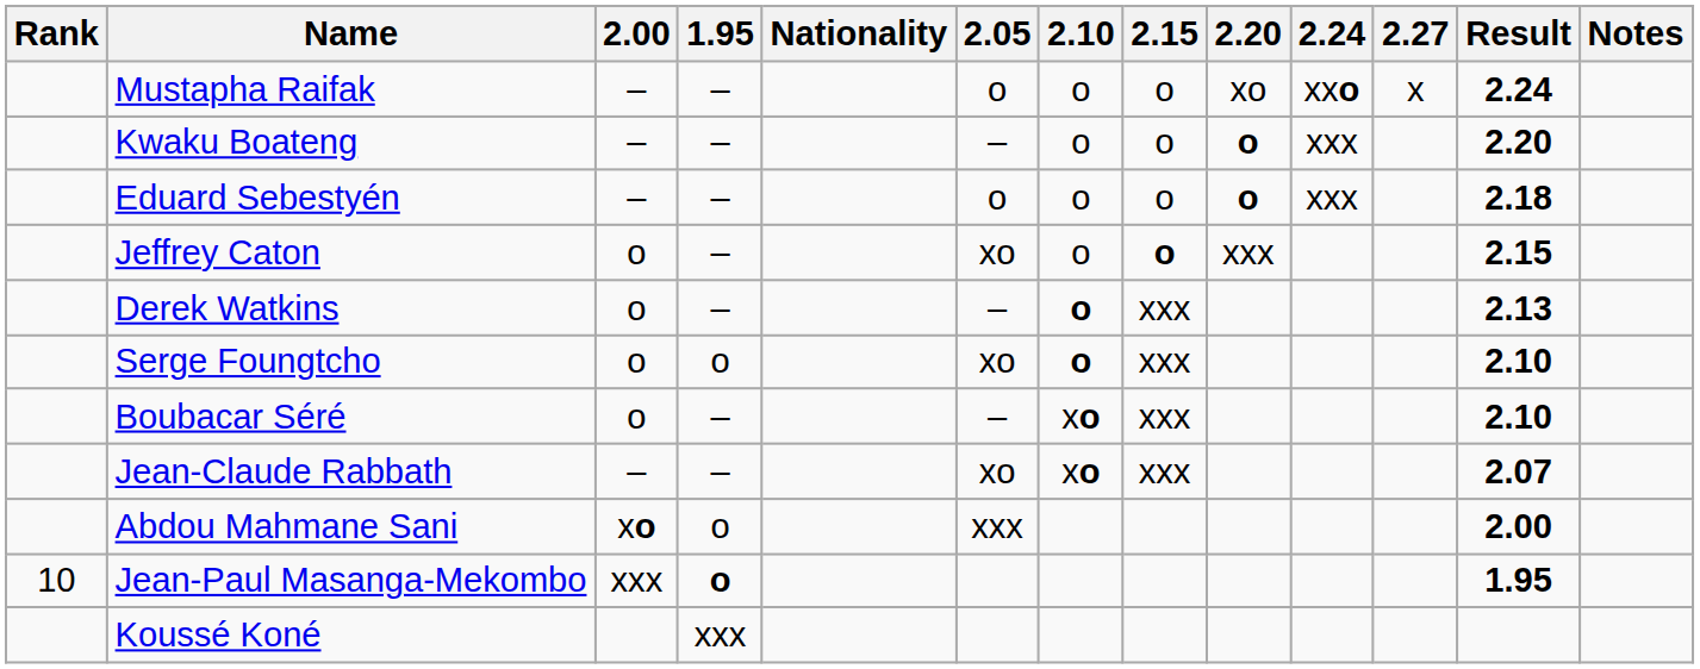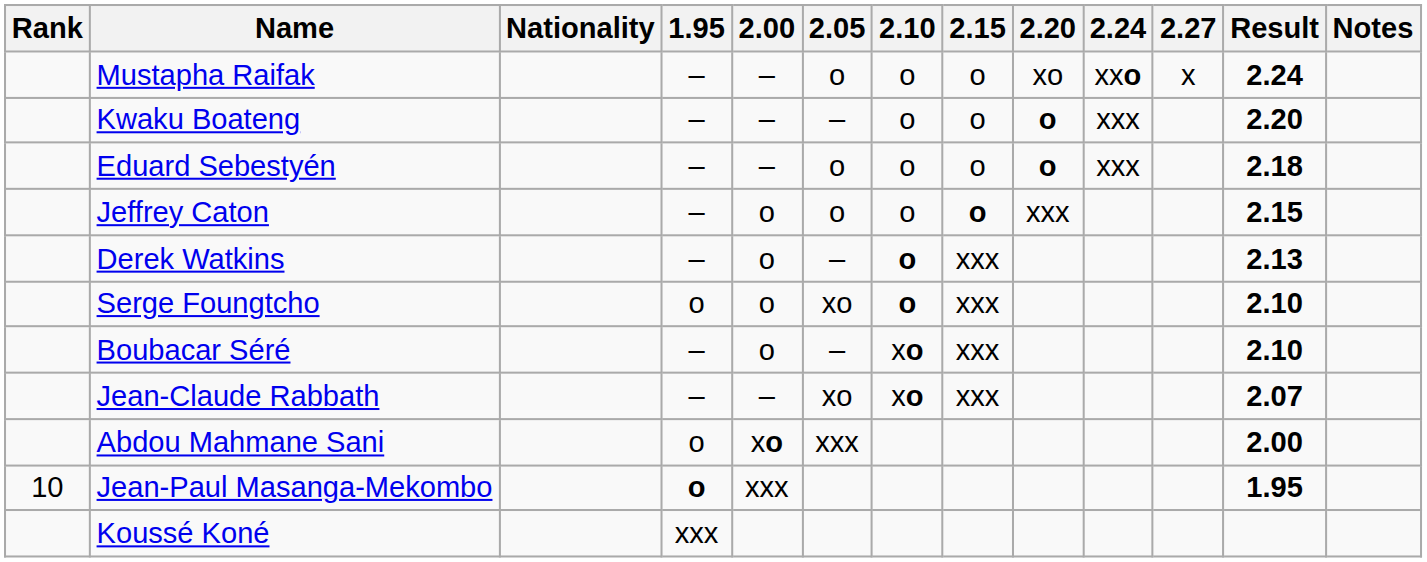 <table class="wikitable sortable" style="text-align:center;font-size:90%">
 <tr>
 <th>Rank</th>
 <th>Name</th>
+<th>Nationality</th>
+<th>1.95</th>
 <th>2.00</th>
-<th>1.95</th>
-<th>Nationality</th>
 <th>2.05</th>
 <th>2.10</th>
 <th>2.15</th>
 <th>2.20</th>
 <th>2.24</th>
 <th>2.27</th>
 <th>Result</th>
 <th>Notes</th>
 </tr>
 <tr>
 <td></td>
 <td align=left><a href='#'>Mustapha Raifak</a></td>
+<td align=left></td>
 <td>–</td>
 <td>–</td>
-<td align=left></td>
 <td>o</td>
 <td>o</td>
 <td>o</td>
 <td>xo</td>
 <td>xx<strong>o</strong></td>
 <td>x</td>
 <td><strong>2.24</strong></td>
 <td></td>
 </tr>
 <tr>
 <td></td>
 <td align=left><a href='#'>Kwaku Boateng</a></td>
+<td align=left></td>
 <td>–</td>
 <td>–</td>
-<td align=left></td>
 <td>–</td>
 <td>o</td>
 <td>o</td>
 <td><strong>o</strong></td>
 <td>xxx</td>
 <td></td>
 <td><strong>2.20</strong></td>
 <td></td>
 </tr>
 <tr>
 <td></td>
 <td align=left><a href='#'>Eduard Sebestyén</a></td>
+<td align=left></td>
 <td>–</td>
 <td>–</td>
-<td align=left></td>
 <td>o</td>
 <td>o</td>
 <td>o</td>
 <td><strong>o</strong></td>
 <td>xxx</td>
 <td></td>
 <td><strong>2.18</strong></td>
 <td></td>
 </tr>
 <tr>
 <td></td>
 <td align=left><a href='#'>Jeffrey Caton</a></td>
+<td align=left></td>
+<td>–</td>
 <td>o</td>
-<td>–</td>
-<td align=left></td>
-<td>xo</td>
+<td>o</td>
 <td>o</td>
 <td><strong>o</strong></td>
 <td>xxx</td>
 <td></td>
 <td></td>
 <td><strong>2.15</strong></td>
 <td></td>
 </tr>
 <tr>
 <td></td>
 <td align=left><a href='#'>Derek Watkins</a></td>
+<td align=left></td>
+<td>–</td>
 <td>o</td>
-<td>–</td>
-<td align=left></td>
 <td>–</td>
 <td><strong>o</strong></td>
 <td>xxx</td>
 <td></td>
 <td></td>
 <td></td>
 <td><strong>2.13</strong></td>
 <td></td>
 </tr>
 <tr>
 <td></td>
 <td align=left><a href='#'>Serge Foungtcho</a></td>
+<td align=left></td>
 <td>o</td>
 <td>o</td>
-<td align=left></td>
 <td>xo</td>
 <td><strong>o</strong></td>
 <td>xxx</td>
 <td></td>
 <td></td>
 <td></td>
 <td><strong>2.10</strong></td>
 <td></td>
 </tr>
 <tr>
 <td></td>
 <td align=left><a href='#'>Boubacar Séré</a></td>
+<td align=left></td>
+<td>–</td>
 <td>o</td>
-<td>–</td>
-<td align=left></td>
 <td>–</td>
 <td>x<strong>o</strong></td>
 <td>xxx</td>
 <td></td>
 <td></td>
 <td></td>
 <td><strong>2.10</strong></td>
 <td></td>
 </tr>
 <tr>
 <td></td>
 <td align=left><a href='#'>Jean-Claude Rabbath</a></td>
+<td align=left></td>
 <td>–</td>
 <td>–</td>
-<td align=left></td>
 <td>xo</td>
 <td>x<strong>o</strong></td>
 <td>xxx</td>
 <td></td>
 <td></td>
 <td></td>
 <td><strong>2.07</strong></td>
 <td></td>
 </tr>
 <tr>
 <td></td>
 <td align=left><a href='#'>Abdou Mahmane Sani</a></td>
+<td align=left></td>
+<td>o</td>
 <td>x<strong>o</strong></td>
-<td>o</td>
-<td align=left></td>
 <td>xxx</td>
 <td></td>
 <td></td>
 <td></td>
 <td></td>
 <td></td>
 <td><strong>2.00</strong></td>
 <td></td>
 </tr>
 <tr>
 <td>10</td>
 <td align=left><a href='#'>Jean-Paul Masanga-Mekombo</a></td>
+<td align=left></td>
+<td><strong>o</strong></td>
 <td>xxx</td>
-<td><strong>o</strong></td>
-<td align=left></td>
 <td></td>
 <td></td>
 <td></td>
 <td></td>
 <td></td>
 <td></td>
 <td><strong>1.95</strong></td>
 <td></td>
 </tr>
 <tr>
 <td></td>
 <td align=left><a href='#'>Koussé Koné</a></td>
+<td align=left></td>
+<td>xxx</td>
 <td></td>
-<td>xxx</td>
-<td align=left></td>
 <td></td>
 <td></td>
 <td></td>
 <td></td>
 <td></td>
 <td></td>
 <td><strong></strong></td>
 <td></td>
 </tr>
 </table>
